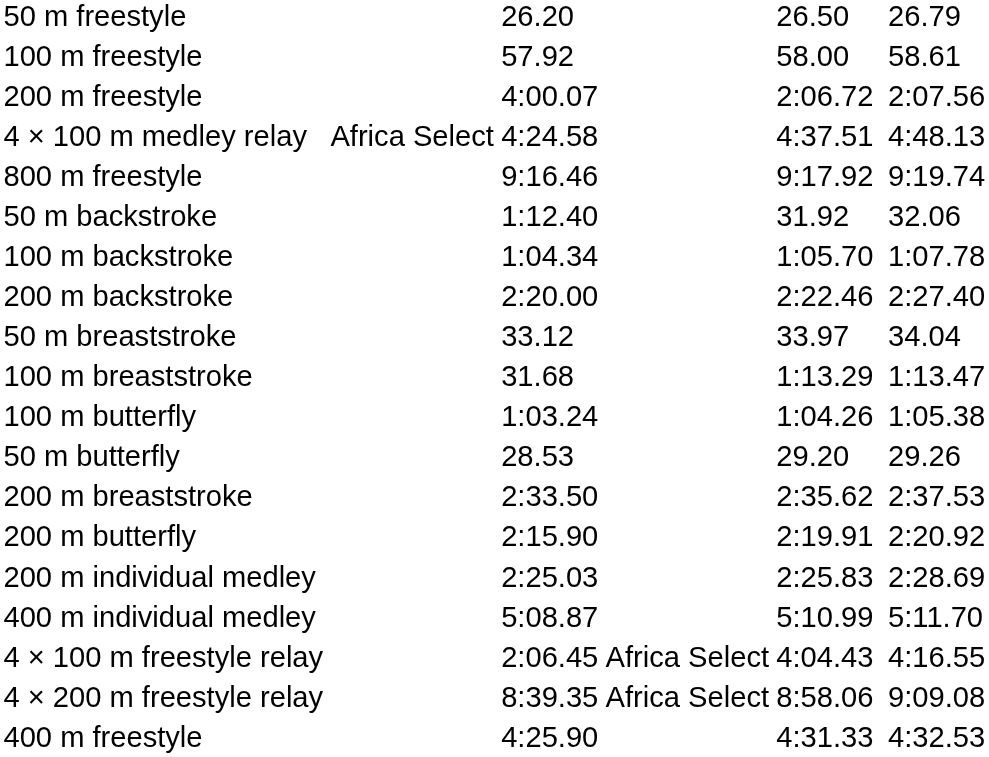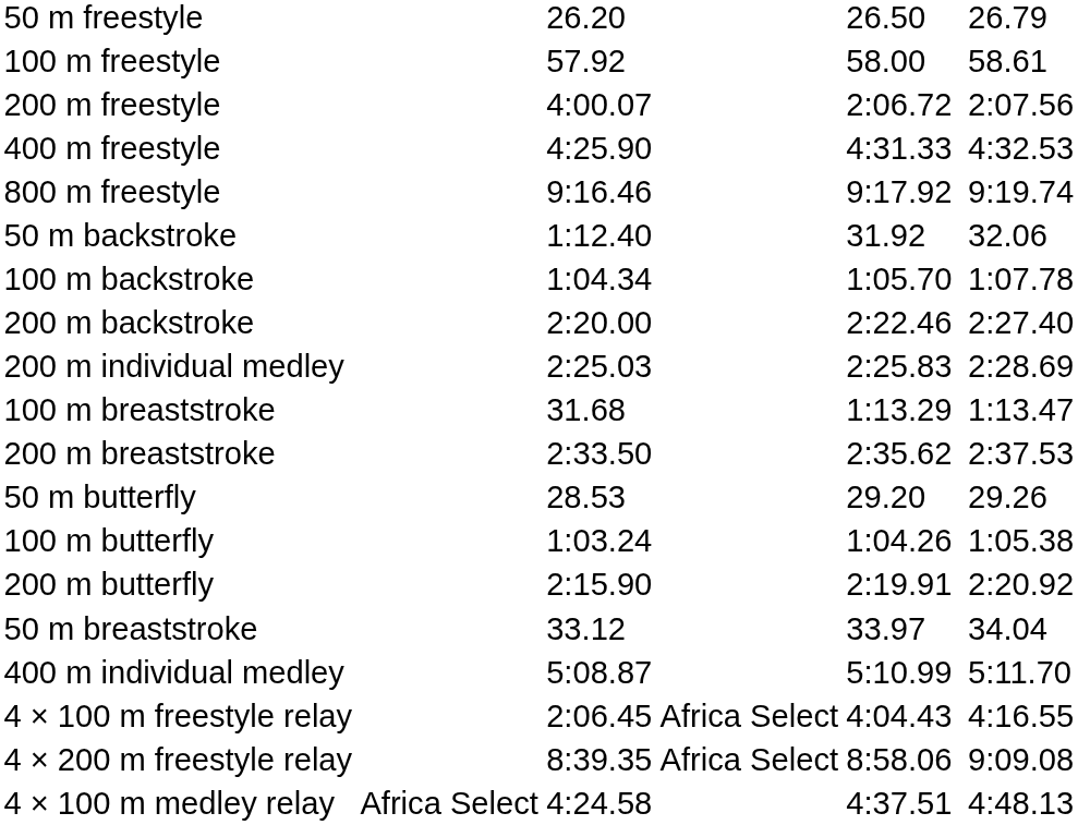 <table>
 <tr>
 <td>50 m freestyle</td>
 <td></td>
 <td>26.20</td>
 <td></td>
 <td>26.50</td>
 <td></td>
 <td>26.79</td>
 </tr>
 <tr>
 <td>100 m freestyle</td>
 <td></td>
 <td>57.92</td>
 <td></td>
 <td>58.00</td>
 <td></td>
 <td>58.61</td>
 </tr>
 <tr>
 <td>200 m freestyle</td>
 <td></td>
 <td>4:00.07</td>
 <td></td>
 <td>2:06.72</td>
 <td></td>
 <td>2:07.56</td>
 </tr>
 <tr>
-<td>4 × 100 m medley relay</td>
-<td> Africa Select</td>
-<td>4:24.58</td>
+<td>400 m freestyle</td>
 <td></td>
-<td>4:37.51</td>
+<td>4:25.90</td>
 <td></td>
-<td>4:48.13</td>
+<td>4:31.33</td>
+<td></td>
+<td>4:32.53</td>
 </tr>
 <tr>
 <td>800 m freestyle</td>
 <td></td>
 <td>9:16.46</td>
 <td></td>
 <td>9:17.92</td>
 <td></td>
 <td>9:19.74</td>
 </tr>
 <tr>
 <td>50 m backstroke</td>
 <td></td>
 <td>1:12.40</td>
 <td></td>
 <td>31.92</td>
 <td></td>
 <td>32.06</td>
 </tr>
 <tr>
 <td>100 m backstroke</td>
 <td></td>
 <td>1:04.34</td>
 <td></td>
 <td>1:05.70</td>
 <td></td>
 <td>1:07.78</td>
 </tr>
 <tr>
 <td>200 m backstroke</td>
 <td></td>
 <td>2:20.00</td>
 <td></td>
 <td>2:22.46</td>
 <td></td>
 <td>2:27.40</td>
 </tr>
 <tr>
-<td>50 m breaststroke</td>
+<td>200 m individual medley</td>
 <td></td>
-<td>33.12</td>
+<td>2:25.03</td>
 <td></td>
-<td>33.97</td>
+<td>2:25.83</td>
 <td></td>
-<td>34.04</td>
+<td>2:28.69</td>
 </tr>
 <tr>
 <td>100 m breaststroke</td>
 <td></td>
 <td>31.68</td>
 <td></td>
 <td>1:13.29</td>
 <td></td>
 <td>1:13.47</td>
 </tr>
 <tr>
-<td>100 m butterfly</td>
+<td>200 m breaststroke</td>
 <td></td>
-<td>1:03.24</td>
+<td>2:33.50</td>
 <td></td>
-<td>1:04.26</td>
+<td>2:35.62</td>
 <td></td>
-<td>1:05.38</td>
+<td>2:37.53</td>
 </tr>
 <tr>
 <td>50 m butterfly</td>
 <td></td>
 <td>28.53</td>
 <td></td>
 <td>29.20</td>
 <td></td>
 <td>29.26</td>
 </tr>
 <tr>
-<td>200 m breaststroke</td>
+<td>100 m butterfly</td>
 <td></td>
-<td>2:33.50</td>
+<td>1:03.24</td>
 <td></td>
-<td>2:35.62</td>
+<td>1:04.26</td>
 <td></td>
-<td>2:37.53</td>
+<td>1:05.38</td>
 </tr>
 <tr>
 <td>200 m butterfly</td>
 <td></td>
 <td>2:15.90</td>
 <td></td>
 <td>2:19.91</td>
 <td></td>
 <td>2:20.92</td>
 </tr>
 <tr>
-<td>200 m individual medley</td>
+<td>50 m breaststroke</td>
 <td></td>
-<td>2:25.03</td>
+<td>33.12</td>
 <td></td>
-<td>2:25.83</td>
+<td>33.97</td>
 <td></td>
-<td>2:28.69</td>
+<td>34.04</td>
 </tr>
 <tr>
 <td>400 m individual medley</td>
 <td></td>
 <td>5:08.87</td>
 <td></td>
 <td>5:10.99</td>
 <td></td>
 <td>5:11.70</td>
 </tr>
 <tr>
 <td>4 × 100 m freestyle relay</td>
 <td></td>
 <td>2:06.45</td>
 <td> Africa Select</td>
 <td>4:04.43</td>
 <td></td>
 <td>4:16.55</td>
 </tr>
 <tr>
 <td>4 × 200 m freestyle relay</td>
 <td></td>
 <td>8:39.35</td>
 <td> Africa Select</td>
 <td>8:58.06</td>
 <td></td>
 <td>9:09.08</td>
 </tr>
 <tr>
-<td>400 m freestyle</td>
+<td>4 × 100 m medley relay</td>
+<td> Africa Select</td>
+<td>4:24.58</td>
 <td></td>
-<td>4:25.90</td>
+<td>4:37.51</td>
 <td></td>
-<td>4:31.33</td>
-<td></td>
-<td>4:32.53</td>
+<td>4:48.13</td>
 </tr>
 </table>
